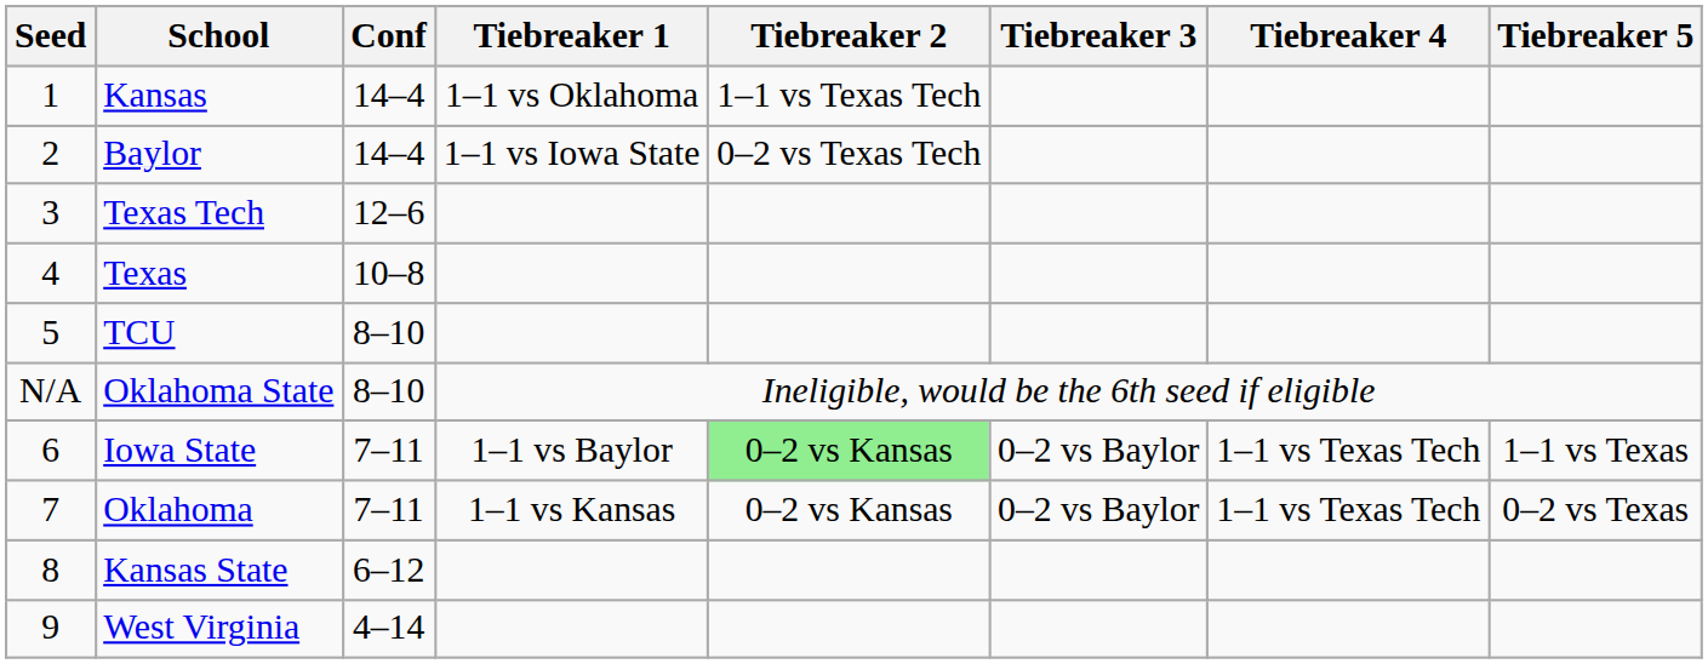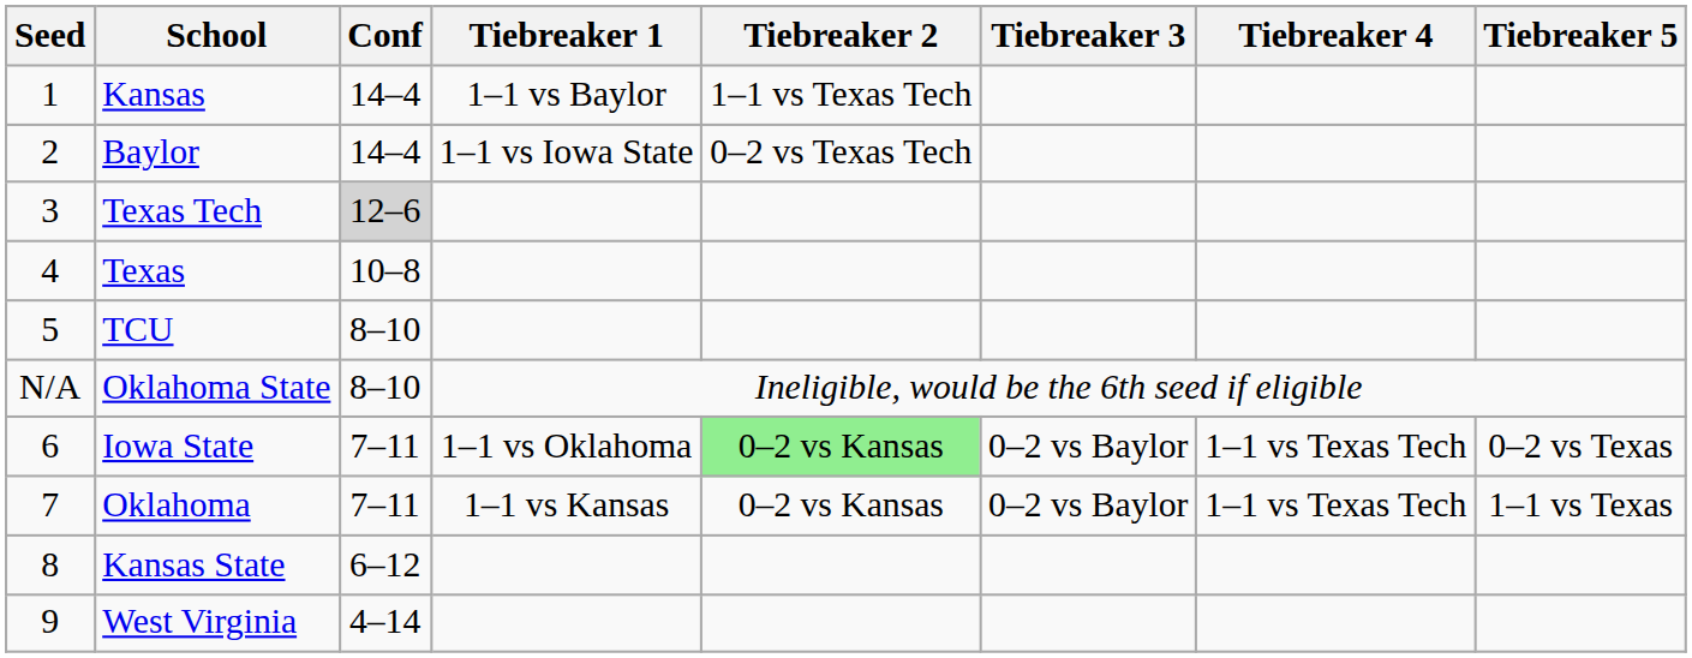 <table class="wikitable" style="white-space:nowrap; font-size:90%;text-align:center">
 <tr>
 <th>Seed</th>
 <th>School</th>
 <th>Conf</th>
 <th>Tiebreaker 1</th>
 <th>Tiebreaker 2</th>
 <th>Tiebreaker 3</th>
 <th>Tiebreaker 4</th>
 <th>Tiebreaker 5</th>
 </tr>
 <tr>
 <td>1</td>
 <td align=left><a href='#'>Kansas</a></td>
 <td>14–4</td>
-<td>1–1 vs Oklahoma</td>
+<td>1–1 vs Baylor</td>
 <td>1–1 vs Texas Tech</td>
 <td></td>
 <td></td>
 <td></td>
 </tr>
 <tr>
 <td>2</td>
 <td align=left><a href='#'>Baylor</a></td>
 <td>14–4</td>
 <td>1–1 vs Iowa State</td>
 <td>0–2 vs Texas Tech</td>
 <td></td>
 <td></td>
 <td></td>
 </tr>
 <tr>
 <td>3</td>
 <td align=left><a href='#'>Texas Tech</a></td>
-<td>12–6</td>
+<td style="background: lightgrey;">12–6</td>
 <td></td>
 <td></td>
 <td></td>
 <td></td>
 <td></td>
 </tr>
 <tr>
 <td>4</td>
 <td align=left><a href='#'>Texas</a></td>
 <td>10–8</td>
 <td></td>
 <td></td>
 <td></td>
 <td></td>
 <td></td>
 </tr>
 <tr>
 <td>5</td>
 <td align=left><a href='#'>TCU</a></td>
 <td>8–10</td>
 <td></td>
 <td></td>
 <td></td>
 <td></td>
 <td></td>
 </tr>
 <tr>
 <td>N/A</td>
 <td align=left><a href='#'>Oklahoma State</a></td>
 <td>8–10</td>
 <td colspan=5 style="text-align: center;"><em>Ineligible, would be the 6th seed if eligible</em></td>
 </tr>
 <tr>
 <td>6</td>
 <td align=left><a href='#'>Iowa State</a></td>
 <td>7–11</td>
-<td>1–1 vs Baylor</td>
+<td>1–1 vs Oklahoma</td>
 <td style="background: lightgreen;">0–2 vs Kansas</td>
 <td>0–2 vs Baylor</td>
 <td>1–1 vs Texas Tech</td>
-<td>1–1 vs Texas</td>
+<td>0–2 vs Texas</td>
 </tr>
 <tr>
 <td>7</td>
 <td align=left><a href='#'>Oklahoma</a></td>
 <td>7–11</td>
 <td>1–1 vs Kansas</td>
 <td>0–2 vs Kansas</td>
 <td>0–2 vs Baylor</td>
 <td>1–1 vs Texas Tech</td>
-<td>0–2 vs Texas</td>
+<td>1–1 vs Texas</td>
 </tr>
 <tr>
 <td>8</td>
 <td align=left><a href='#'>Kansas State</a></td>
 <td>6–12</td>
 <td></td>
 <td></td>
 <td></td>
 <td></td>
 <td></td>
 </tr>
 <tr>
 <td>9</td>
 <td align=left><a href='#'>West Virginia</a></td>
 <td>4–14</td>
 <td></td>
 <td></td>
 <td></td>
 <td></td>
 <td></td>
 </tr>
 </table>
